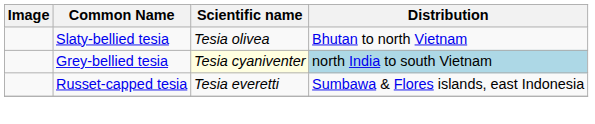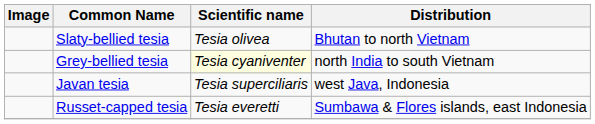 <table class="wikitable">
 <tr>
 <th>Image</th>
 <th>Common Name</th>
 <th>Scientific name</th>
 <th>Distribution</th>
 </tr>
 <tr>
 <td></td>
 <td><a href='#'>Slaty-bellied tesia</a></td>
 <td><em>Tesia olivea</em></td>
 <td><a href='#'>Bhutan</a> to north <a href='#'>Vietnam</a></td>
 </tr>
 <tr>
 <td></td>
 <td><a href='#'>Grey-bellied tesia</a></td>
 <td style="background: lightyellow;"><em>Tesia cyaniventer</em></td>
-<td style="background: lightblue;">north <a href='#'>India</a> to south Vietnam</td>
+<td>north <a href='#'>India</a> to south Vietnam</td>
+</tr>
+<tr>
+<td></td>
+<td><a href='#'>Javan tesia</a></td>
+<td><em>Tesia superciliaris</em></td>
+<td>west <a href='#'>Java</a>, Indonesia</td>
 </tr>
 <tr>
 <td></td>
 <td><a href='#'>Russet-capped tesia</a></td>
 <td><em>Tesia everetti</em></td>
 <td><a href='#'>Sumbawa</a> & <a href='#'>Flores</a> islands, east Indonesia</td>
 </tr>
 <tr>
 </tr>
 </table>
